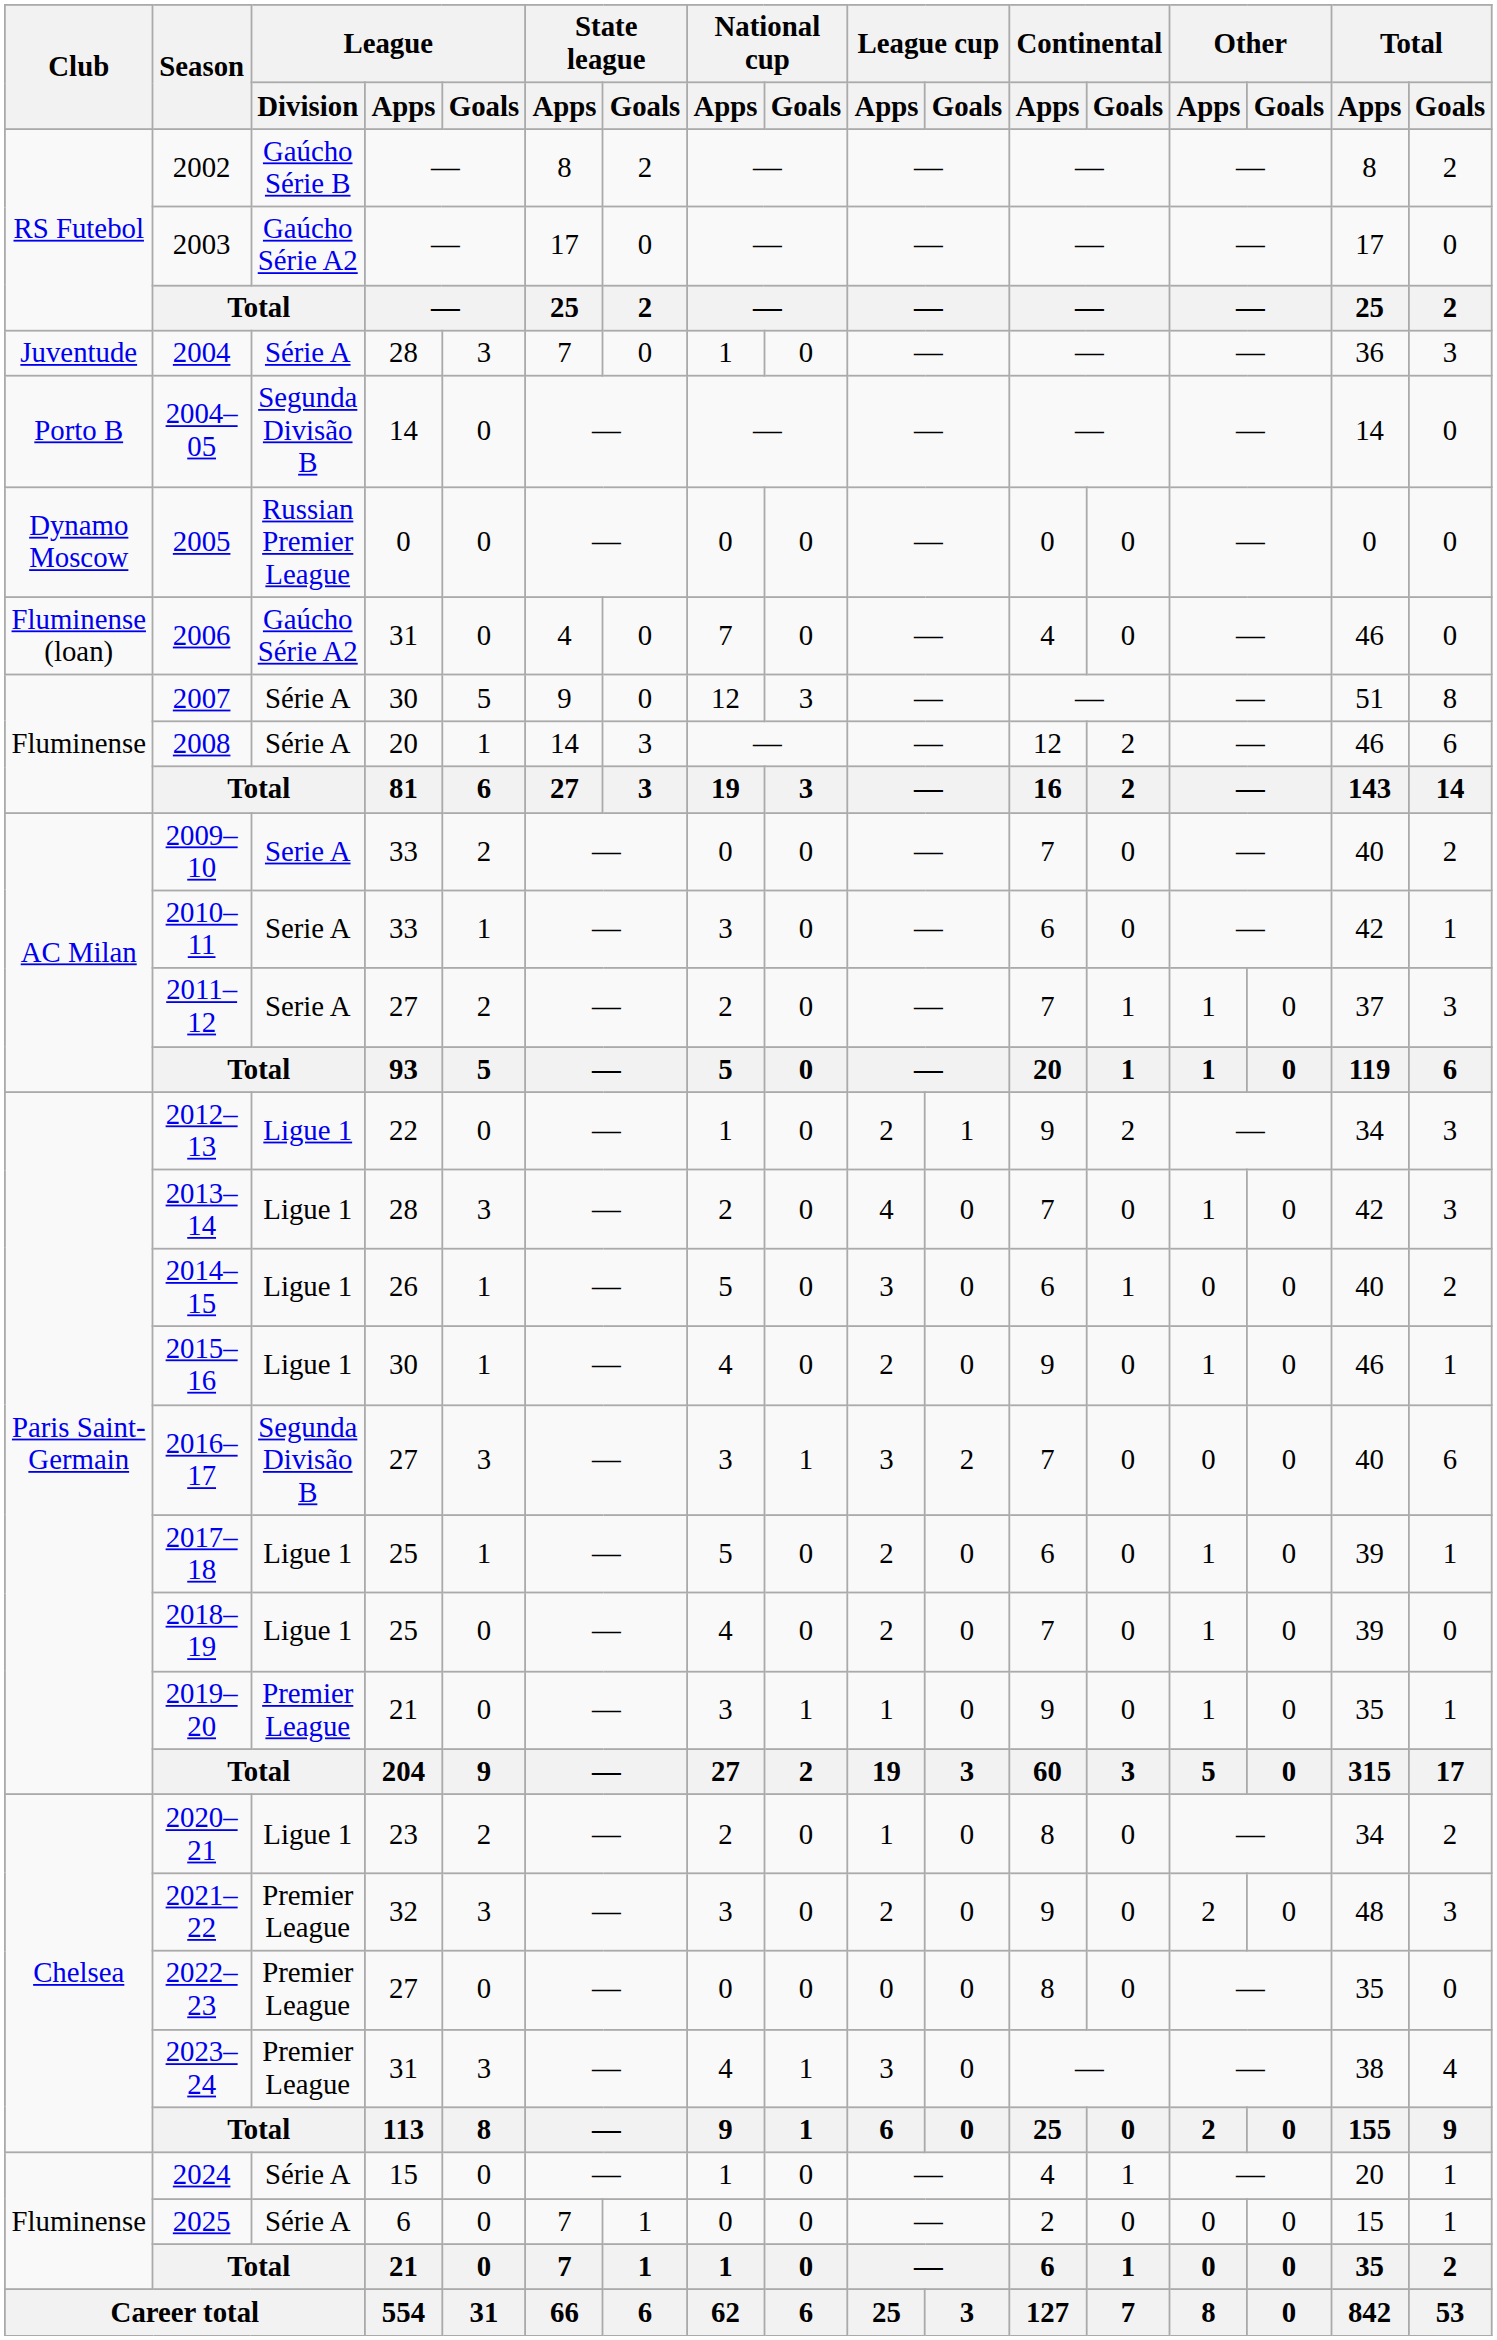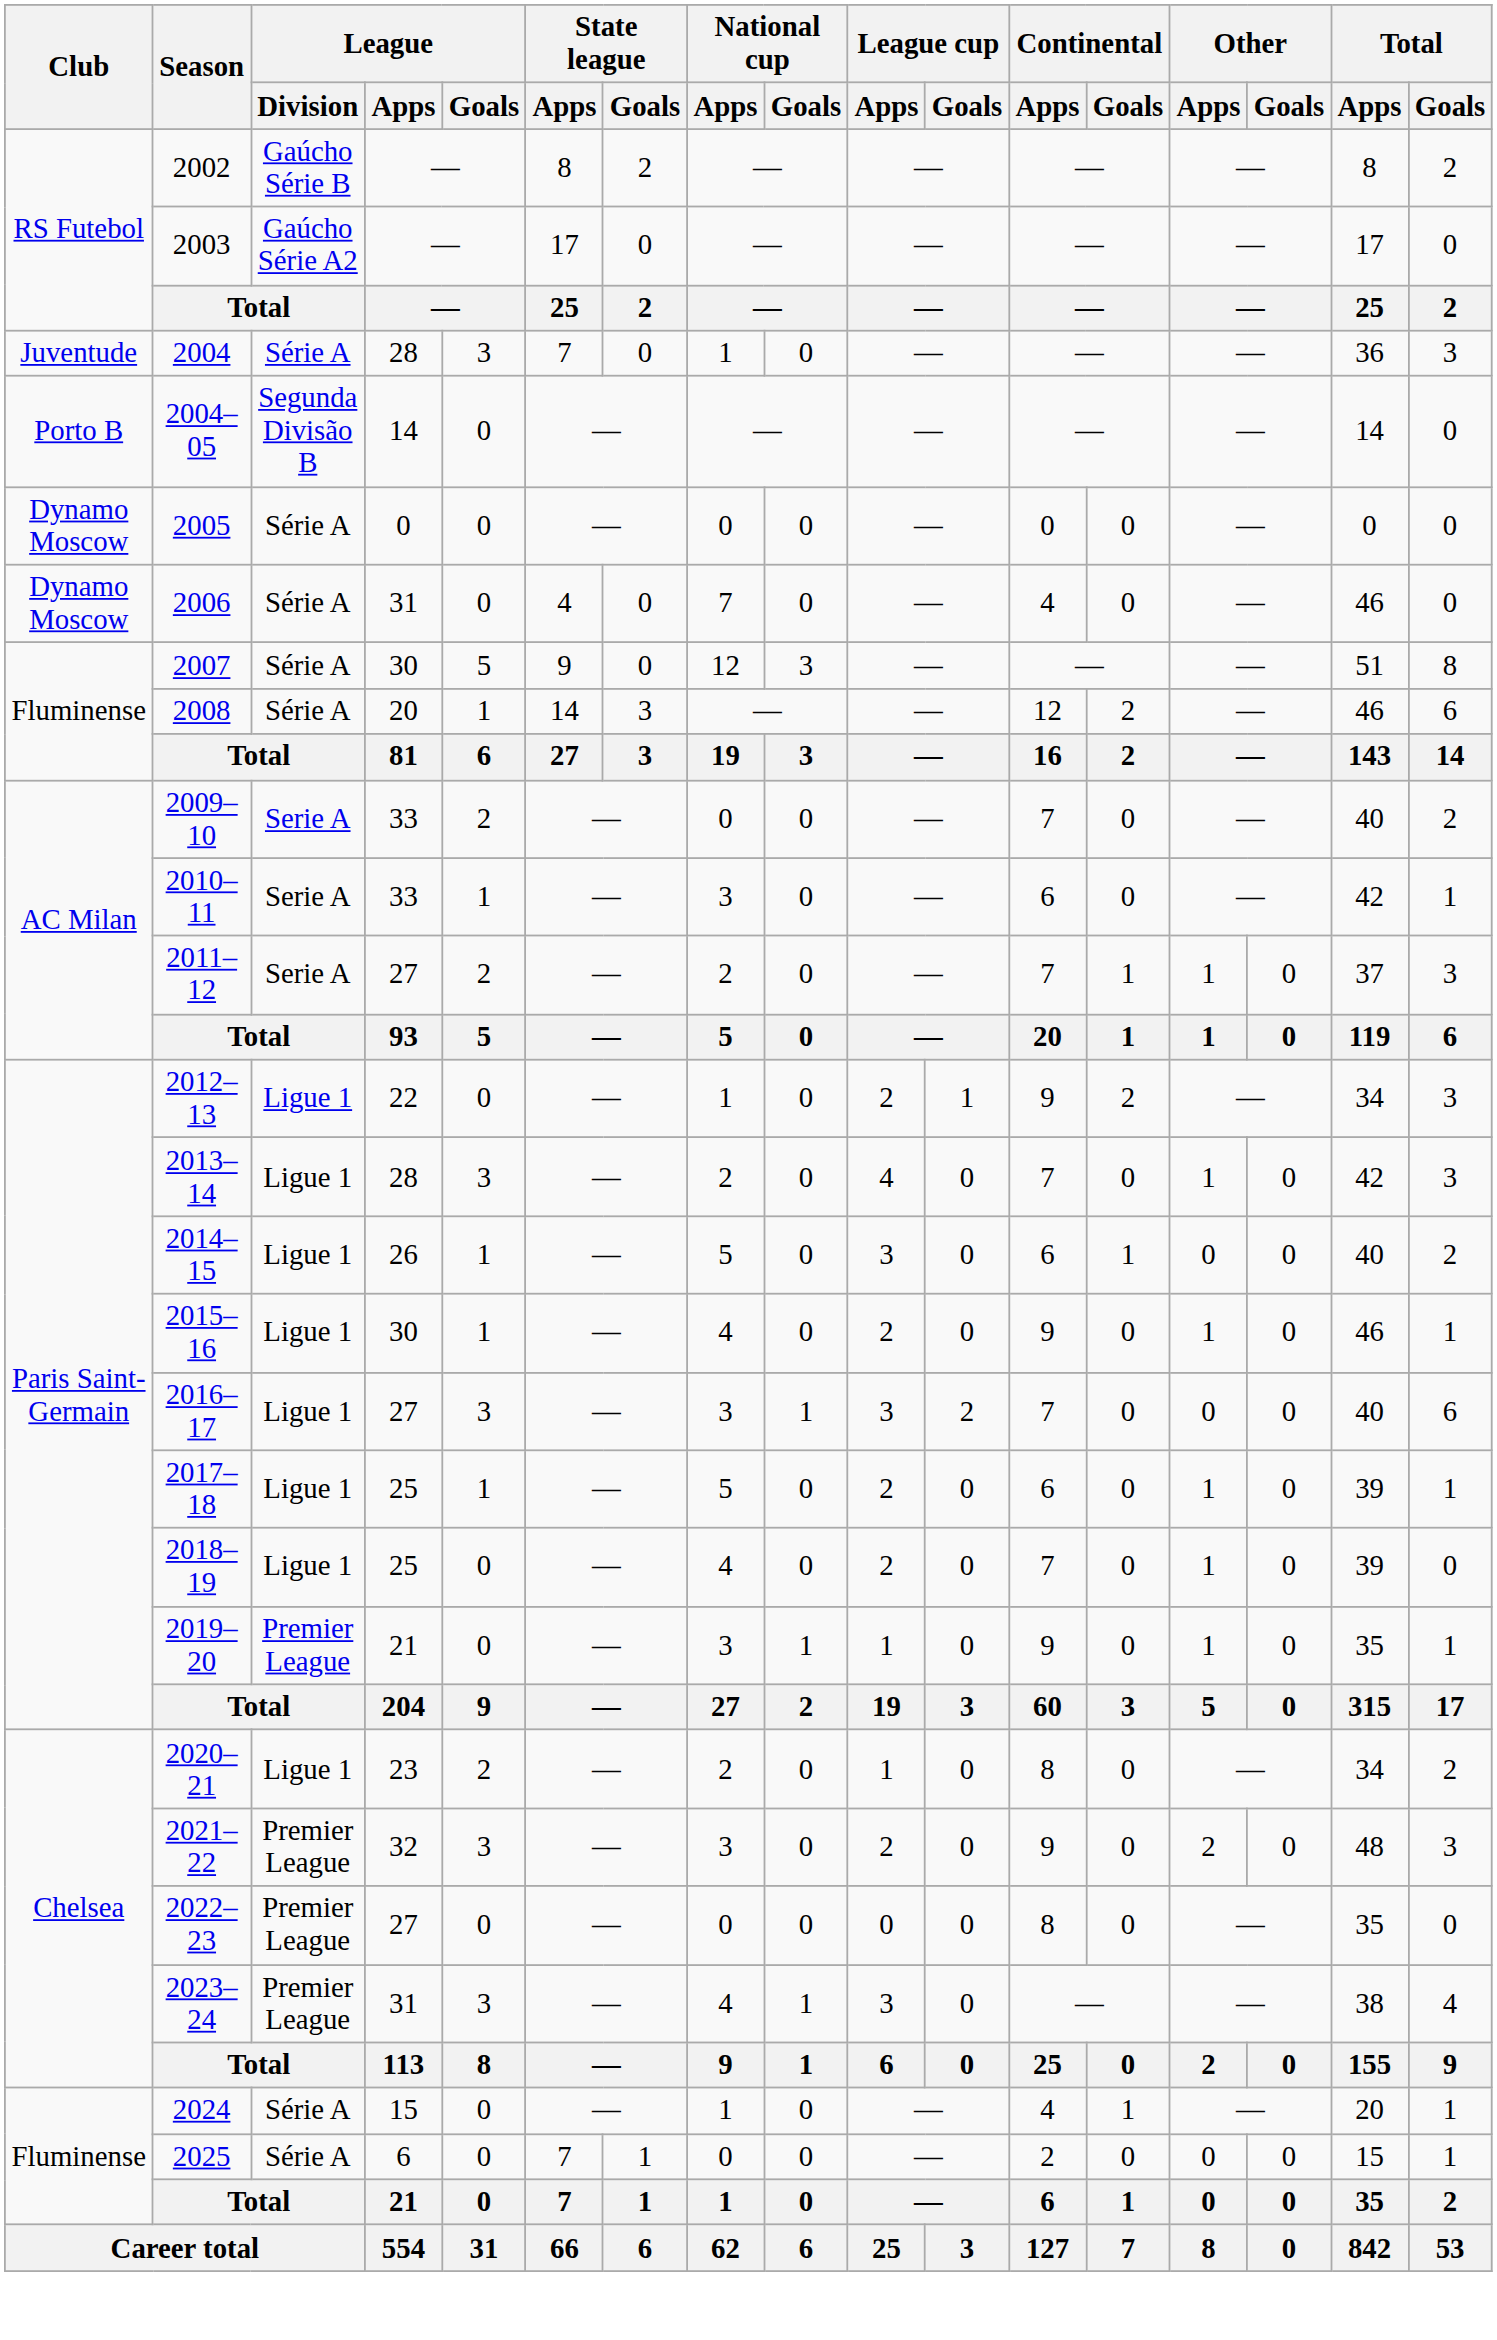 <table class="wikitable" style="text-align:center">
 <tr>
 <th rowspan="2">Club</th>
 <th rowspan="2">Season</th>
 <th colspan="3">League</th>
 <th colspan="2">State league</th>
 <th colspan="2">National cup</th>
 <th colspan="2">League cup</th>
 <th colspan="2">Continental</th>
 <th colspan="2">Other</th>
 <th colspan="2">Total</th>
 </tr>
 <tr>
 <th>Division</th>
 <th>Apps</th>
 <th>Goals</th>
 <th>Apps</th>
 <th>Goals</th>
 <th>Apps</th>
 <th>Goals</th>
 <th>Apps</th>
 <th>Goals</th>
 <th>Apps</th>
 <th>Goals</th>
 <th>Apps</th>
 <th>Goals</th>
 <th>Apps</th>
 <th>Goals</th>
 </tr>
 <tr>
 <td rowspan="3"><a href='#'>RS Futebol</a></td>
 <td>2002</td>
 <td><a href='#'>Gaúcho Série B</a></td>
 <td colspan="2">—</td>
 <td>8</td>
 <td>2</td>
 <td colspan="2">—</td>
 <td colspan="2">—</td>
 <td colspan="2">—</td>
 <td colspan="2">—</td>
 <td>8</td>
 <td>2</td>
 </tr>
 <tr>
 <td>2003</td>
 <td><a href='#'>Gaúcho Série A2</a></td>
 <td colspan="2">—</td>
 <td>17</td>
 <td>0</td>
 <td colspan="2">—</td>
 <td colspan="2">—</td>
 <td colspan="2">—</td>
 <td colspan="2">—</td>
 <td>17</td>
 <td>0</td>
 </tr>
 <tr>
 <th colspan="2">Total</th>
 <th colspan="2">—</th>
 <th>25</th>
 <th>2</th>
 <th colspan="2">—</th>
 <th colspan="2">—</th>
 <th colspan="2">—</th>
 <th colspan="2">—</th>
 <th>25</th>
 <th>2</th>
 </tr>
 <tr>
 <td><a href='#'>Juventude</a></td>
 <td><a href='#'>2004</a></td>
 <td><a href='#'>Série A</a></td>
 <td>28</td>
 <td>3</td>
 <td>7</td>
 <td>0</td>
 <td>1</td>
 <td>0</td>
 <td colspan="2">—</td>
 <td colspan="2">—</td>
 <td colspan="2">—</td>
 <td>36</td>
 <td>3</td>
 </tr>
 <tr>
 <td><a href='#'>Porto B</a></td>
 <td><a href='#'>2004–05</a></td>
 <td><a href='#'>Segunda Divisão B</a></td>
 <td>14</td>
 <td>0</td>
 <td colspan="2">—</td>
 <td colspan="2">—</td>
 <td colspan="2">—</td>
 <td colspan="2">—</td>
 <td colspan="2">—</td>
 <td>14</td>
 <td>0</td>
 </tr>
 <tr>
 <td><a href='#'>Dynamo Moscow</a></td>
 <td><a href='#'>2005</a></td>
-<td><a href='#'>Russian Premier League</a></td>
+<td>Série A</td>
 <td>0</td>
 <td>0</td>
 <td colspan="2">—</td>
 <td>0</td>
 <td>0</td>
 <td colspan="2">—</td>
 <td>0</td>
 <td>0</td>
 <td colspan="2">—</td>
 <td>0</td>
 <td>0</td>
 </tr>
 <tr>
-<td><a href='#'>Fluminense</a> (loan)</td>
+<td><a href='#'>Dynamo Moscow</a></td>
 <td><a href='#'>2006</a></td>
-<td><a href='#'>Gaúcho Série A2</a></td>
+<td>Série A</td>
 <td>31</td>
 <td>0</td>
 <td>4</td>
 <td>0</td>
 <td>7</td>
 <td>0</td>
 <td colspan="2">—</td>
 <td>4</td>
 <td>0</td>
 <td colspan="2">—</td>
 <td>46</td>
 <td>0</td>
 </tr>
 <tr>
 <td rowspan="3">Fluminense</td>
 <td><a href='#'>2007</a></td>
 <td>Série A</td>
 <td>30</td>
 <td>5</td>
 <td>9</td>
 <td>0</td>
 <td>12</td>
 <td>3</td>
 <td colspan="2">—</td>
 <td colspan="2">—</td>
 <td colspan="2">—</td>
 <td>51</td>
 <td>8</td>
 </tr>
 <tr>
 <td><a href='#'>2008</a></td>
 <td>Série A</td>
 <td>20</td>
 <td>1</td>
 <td>14</td>
 <td>3</td>
 <td colspan="2">—</td>
 <td colspan="2">—</td>
 <td>12</td>
 <td>2</td>
 <td colspan="2">—</td>
 <td>46</td>
 <td>6</td>
 </tr>
 <tr>
 <th colspan="2">Total</th>
 <th>81</th>
 <th>6</th>
 <th>27</th>
 <th>3</th>
 <th>19</th>
 <th>3</th>
 <th colspan="2">—</th>
 <th>16</th>
 <th>2</th>
 <th colspan="2">—</th>
 <th>143</th>
 <th>14</th>
 </tr>
 <tr>
 <td rowspan="4"><a href='#'>AC Milan</a></td>
 <td><a href='#'>2009–10</a></td>
 <td><a href='#'>Serie A</a></td>
 <td>33</td>
 <td>2</td>
 <td colspan="2">—</td>
 <td>0</td>
 <td>0</td>
 <td colspan="2">—</td>
 <td>7</td>
 <td>0</td>
 <td colspan="2">—</td>
 <td>40</td>
 <td>2</td>
 </tr>
 <tr>
 <td><a href='#'>2010–11</a></td>
 <td>Serie A</td>
 <td>33</td>
 <td>1</td>
 <td colspan="2">—</td>
 <td>3</td>
 <td>0</td>
 <td colspan="2">—</td>
 <td>6</td>
 <td>0</td>
 <td colspan="2">—</td>
 <td>42</td>
 <td>1</td>
 </tr>
 <tr>
 <td><a href='#'>2011–12</a></td>
 <td>Serie A</td>
 <td>27</td>
 <td>2</td>
 <td colspan="2">—</td>
 <td>2</td>
 <td>0</td>
 <td colspan="2">—</td>
 <td>7</td>
 <td>1</td>
 <td>1</td>
 <td>0</td>
 <td>37</td>
 <td>3</td>
 </tr>
 <tr>
 <th colspan="2">Total</th>
 <th>93</th>
 <th>5</th>
 <th colspan="2">—</th>
 <th>5</th>
 <th>0</th>
 <th colspan="2">—</th>
 <th>20</th>
 <th>1</th>
 <th>1</th>
 <th>0</th>
 <th>119</th>
 <th>6</th>
 </tr>
 <tr>
 <td rowspan="9"><a href='#'>Paris Saint-Germain</a></td>
 <td><a href='#'>2012–13</a></td>
 <td><a href='#'>Ligue 1</a></td>
 <td>22</td>
 <td>0</td>
 <td colspan="2">—</td>
 <td>1</td>
 <td>0</td>
 <td>2</td>
 <td>1</td>
 <td>9</td>
 <td>2</td>
 <td colspan="2">—</td>
 <td>34</td>
 <td>3</td>
 </tr>
 <tr>
 <td><a href='#'>2013–14</a></td>
 <td>Ligue 1</td>
 <td>28</td>
 <td>3</td>
 <td colspan="2">—</td>
 <td>2</td>
 <td>0</td>
 <td>4</td>
 <td>0</td>
 <td>7</td>
 <td>0</td>
 <td>1</td>
 <td>0</td>
 <td>42</td>
 <td>3</td>
 </tr>
 <tr>
 <td><a href='#'>2014–15</a></td>
 <td>Ligue 1</td>
 <td>26</td>
 <td>1</td>
 <td colspan="2">—</td>
 <td>5</td>
 <td>0</td>
 <td>3</td>
 <td>0</td>
 <td>6</td>
 <td>1</td>
 <td>0</td>
 <td>0</td>
 <td>40</td>
 <td>2</td>
 </tr>
 <tr>
 <td><a href='#'>2015–16</a></td>
 <td>Ligue 1</td>
 <td>30</td>
 <td>1</td>
 <td colspan="2">—</td>
 <td>4</td>
 <td>0</td>
 <td>2</td>
 <td>0</td>
 <td>9</td>
 <td>0</td>
 <td>1</td>
 <td>0</td>
 <td>46</td>
 <td>1</td>
 </tr>
 <tr>
 <td><a href='#'>2016–17</a></td>
-<td><a href='#'>Segunda Divisão B</a></td>
+<td>Ligue 1</td>
 <td>27</td>
 <td>3</td>
 <td colspan="2">—</td>
 <td>3</td>
 <td>1</td>
 <td>3</td>
 <td>2</td>
 <td>7</td>
 <td>0</td>
 <td>0</td>
 <td>0</td>
 <td>40</td>
 <td>6</td>
 </tr>
 <tr>
 <td><a href='#'>2017–18</a></td>
 <td>Ligue 1</td>
 <td>25</td>
 <td>1</td>
 <td colspan="2">—</td>
 <td>5</td>
 <td>0</td>
 <td>2</td>
 <td>0</td>
 <td>6</td>
 <td>0</td>
 <td>1</td>
 <td>0</td>
 <td>39</td>
 <td>1</td>
 </tr>
 <tr>
 <td><a href='#'>2018–19</a></td>
 <td>Ligue 1</td>
 <td>25</td>
 <td>0</td>
 <td colspan="2">—</td>
 <td>4</td>
 <td>0</td>
 <td>2</td>
 <td>0</td>
 <td>7</td>
 <td>0</td>
 <td>1</td>
 <td>0</td>
 <td>39</td>
 <td>0</td>
 </tr>
 <tr>
 <td><a href='#'>2019–20</a></td>
 <td><a href='#'>Premier League</a></td>
 <td>21</td>
 <td>0</td>
 <td colspan="2">—</td>
 <td>3</td>
 <td>1</td>
 <td>1</td>
 <td>0</td>
 <td>9</td>
 <td>0</td>
 <td>1</td>
 <td>0</td>
 <td>35</td>
 <td>1</td>
 </tr>
 <tr>
 <th colspan="2">Total</th>
 <th>204</th>
 <th>9</th>
 <th colspan="2">—</th>
 <th>27</th>
 <th>2</th>
 <th>19</th>
 <th>3</th>
 <th>60</th>
 <th>3</th>
 <th>5</th>
 <th>0</th>
 <th>315</th>
 <th>17</th>
 </tr>
 <tr>
 <td rowspan="5"><a href='#'>Chelsea</a></td>
 <td><a href='#'>2020–21</a></td>
 <td>Ligue 1</td>
 <td>23</td>
 <td>2</td>
 <td colspan="2">—</td>
 <td>2</td>
 <td>0</td>
 <td>1</td>
 <td>0</td>
 <td>8</td>
 <td>0</td>
 <td colspan="2">—</td>
 <td>34</td>
 <td>2</td>
 </tr>
 <tr>
 <td><a href='#'>2021–22</a></td>
 <td>Premier League</td>
 <td>32</td>
 <td>3</td>
 <td colspan="2">—</td>
 <td>3</td>
 <td>0</td>
 <td>2</td>
 <td>0</td>
 <td>9</td>
 <td>0</td>
 <td>2</td>
 <td>0</td>
 <td>48</td>
 <td>3</td>
 </tr>
 <tr>
 <td><a href='#'>2022–23</a></td>
 <td>Premier League</td>
 <td>27</td>
 <td>0</td>
 <td colspan="2">—</td>
 <td>0</td>
 <td>0</td>
 <td>0</td>
 <td>0</td>
 <td>8</td>
 <td>0</td>
 <td colspan="2">—</td>
 <td>35</td>
 <td>0</td>
 </tr>
 <tr>
 <td><a href='#'>2023–24</a></td>
 <td>Premier League</td>
 <td>31</td>
 <td>3</td>
 <td colspan="2">—</td>
 <td>4</td>
 <td>1</td>
 <td>3</td>
 <td>0</td>
 <td colspan="2">—</td>
 <td colspan="2">—</td>
 <td>38</td>
 <td>4</td>
 </tr>
 <tr>
 <th colspan="2">Total</th>
 <th>113</th>
 <th>8</th>
 <th colspan="2">—</th>
 <th>9</th>
 <th>1</th>
 <th>6</th>
 <th>0</th>
 <th>25</th>
 <th>0</th>
 <th>2</th>
 <th>0</th>
 <th>155</th>
 <th>9</th>
 </tr>
 <tr>
 <td rowspan="3">Fluminense</td>
 <td><a href='#'>2024</a></td>
 <td>Série A</td>
 <td>15</td>
 <td>0</td>
 <td colspan="2">—</td>
 <td>1</td>
 <td>0</td>
 <td colspan="2">—</td>
 <td>4</td>
 <td>1</td>
 <td colspan="2">—</td>
 <td>20</td>
 <td>1</td>
 </tr>
 <tr>
 <td><a href='#'>2025</a></td>
 <td>Série A</td>
 <td>6</td>
 <td>0</td>
 <td>7</td>
 <td>1</td>
 <td>0</td>
 <td>0</td>
 <td colspan="2">—</td>
 <td>2</td>
 <td>0</td>
 <td>0</td>
 <td>0</td>
 <td>15</td>
 <td>1</td>
 </tr>
 <tr>
 <th colspan="2">Total</th>
 <th>21</th>
 <th>0</th>
 <th>7</th>
 <th>1</th>
 <th>1</th>
 <th>0</th>
 <th colspan="2">—</th>
 <th>6</th>
 <th>1</th>
 <th>0</th>
 <th>0</th>
 <th>35</th>
 <th>2</th>
 </tr>
 <tr>
 <th colspan="3">Career total</th>
 <th>554</th>
 <th>31</th>
 <th>66</th>
 <th>6</th>
 <th>62</th>
 <th>6</th>
 <th>25</th>
 <th>3</th>
 <th>127</th>
 <th>7</th>
 <th>8</th>
 <th>0</th>
 <th>842</th>
 <th>53</th>
 </tr>
 </table>
